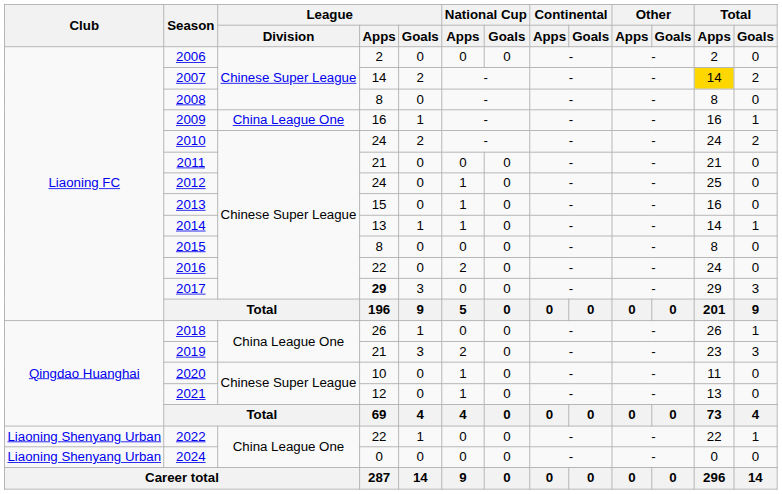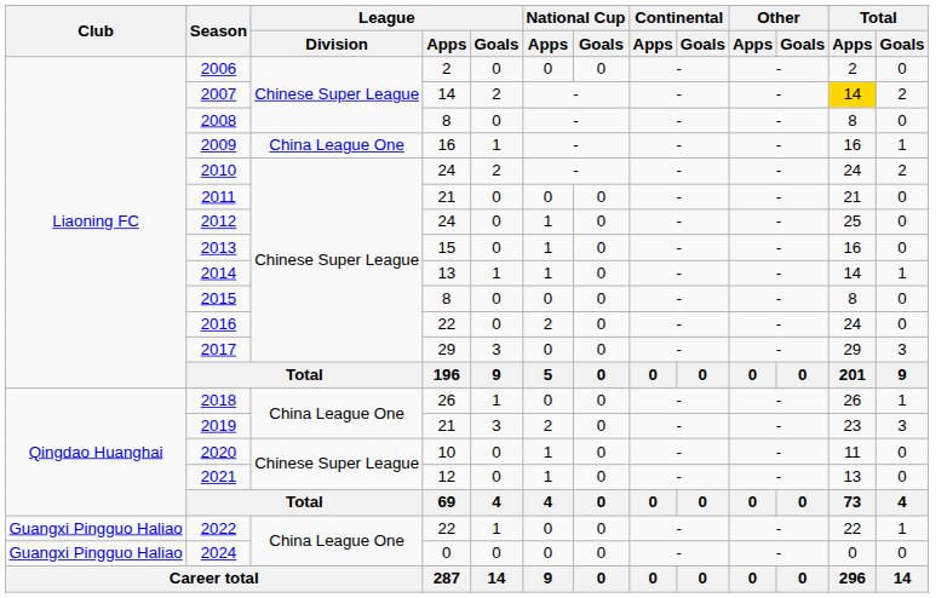 <table class="wikitable" style="text-align: center">
 <tr>
 <th rowspan="2">Club</th>
 <th rowspan="2">Season</th>
 <th colspan="3">League</th>
 <th colspan="2">National Cup</th>
 <th colspan="2">Continental</th>
 <th colspan="2">Other</th>
 <th colspan="2">Total</th>
 </tr>
 <tr>
 <th>Division</th>
 <th>Apps</th>
 <th>Goals</th>
 <th>Apps</th>
 <th>Goals</th>
 <th>Apps</th>
 <th>Goals</th>
 <th>Apps</th>
 <th>Goals</th>
 <th>Apps</th>
 <th>Goals</th>
 </tr>
 <tr>
 <td rowspan=13><a href='#'>Liaoning FC</a></td>
 <td><a href='#'>2006</a></td>
 <td rowspan=3><a href='#'>Chinese Super League</a></td>
 <td>2</td>
 <td>0</td>
 <td>0</td>
 <td>0</td>
 <td colspan="2">-</td>
 <td colspan="2">-</td>
 <td>2</td>
 <td>0</td>
 </tr>
 <tr>
 <td><a href='#'>2007</a></td>
 <td>14</td>
 <td>2</td>
 <td colspan="2">-</td>
 <td colspan="2">-</td>
 <td colspan="2">-</td>
 <td style="background: gold;">14</td>
 <td>2</td>
 </tr>
 <tr>
 <td><a href='#'>2008</a></td>
 <td>8</td>
 <td>0</td>
 <td colspan="2">-</td>
 <td colspan="2">-</td>
 <td colspan="2">-</td>
 <td>8</td>
 <td>0</td>
 </tr>
 <tr>
 <td><a href='#'>2009</a></td>
 <td><a href='#'>China League One</a></td>
 <td>16</td>
 <td>1</td>
 <td colspan="2">-</td>
 <td colspan="2">-</td>
 <td colspan="2">-</td>
 <td>16</td>
 <td>1</td>
 </tr>
 <tr>
 <td><a href='#'>2010</a></td>
 <td rowspan=8>Chinese Super League</td>
 <td>24</td>
 <td>2</td>
 <td colspan="2">-</td>
 <td colspan="2">-</td>
 <td colspan="2">-</td>
 <td>24</td>
 <td>2</td>
 </tr>
 <tr>
 <td><a href='#'>2011</a></td>
 <td>21</td>
 <td>0</td>
 <td>0</td>
 <td>0</td>
 <td colspan="2">-</td>
 <td colspan="2">-</td>
 <td>21</td>
 <td>0</td>
 </tr>
 <tr>
 <td><a href='#'>2012</a></td>
 <td>24</td>
 <td>0</td>
 <td>1</td>
 <td>0</td>
 <td colspan="2">-</td>
 <td colspan="2">-</td>
 <td>25</td>
 <td>0</td>
 </tr>
 <tr>
 <td><a href='#'>2013</a></td>
 <td>15</td>
 <td>0</td>
 <td>1</td>
 <td>0</td>
 <td colspan="2">-</td>
 <td colspan="2">-</td>
 <td>16</td>
 <td>0</td>
 </tr>
 <tr>
 <td><a href='#'>2014</a></td>
 <td>13</td>
 <td>1</td>
 <td>1</td>
 <td>0</td>
 <td colspan="2">-</td>
 <td colspan="2">-</td>
 <td>14</td>
 <td>1</td>
 </tr>
 <tr>
 <td><a href='#'>2015</a></td>
 <td>8</td>
 <td>0</td>
 <td>0</td>
 <td>0</td>
 <td colspan="2">-</td>
 <td colspan="2">-</td>
 <td>8</td>
 <td>0</td>
 </tr>
 <tr>
 <td><a href='#'>2016</a></td>
 <td>22</td>
 <td>0</td>
 <td>2</td>
 <td>0</td>
 <td colspan="2">-</td>
 <td colspan="2">-</td>
 <td>24</td>
 <td>0</td>
 </tr>
 <tr>
 <td><a href='#'>2017</a></td>
-<td><strong>29</strong></td>
+<td>29</td>
 <td>3</td>
 <td>0</td>
 <td>0</td>
 <td colspan="2">-</td>
 <td colspan="2">-</td>
 <td>29</td>
 <td>3</td>
 </tr>
 <tr>
 <th colspan=2>Total</th>
 <th>196</th>
 <th>9</th>
 <th>5</th>
 <th>0</th>
 <th>0</th>
 <th>0</th>
 <th>0</th>
 <th>0</th>
 <th>201</th>
 <th>9</th>
 </tr>
 <tr>
 <td rowspan=5><a href='#'>Qingdao Huanghai</a></td>
 <td><a href='#'>2018</a></td>
 <td rowspan=2>China League One</td>
 <td>26</td>
 <td>1</td>
 <td>0</td>
 <td>0</td>
 <td colspan="2">-</td>
 <td colspan="2">-</td>
 <td>26</td>
 <td>1</td>
 </tr>
 <tr>
 <td><a href='#'>2019</a></td>
 <td>21</td>
 <td>3</td>
 <td>2</td>
 <td>0</td>
 <td colspan="2">-</td>
 <td colspan="2">-</td>
 <td>23</td>
 <td>3</td>
 </tr>
 <tr>
 <td><a href='#'>2020</a></td>
 <td rowspan=2>Chinese Super League</td>
 <td>10</td>
 <td>0</td>
 <td>1</td>
 <td>0</td>
 <td colspan="2">-</td>
 <td colspan="2">-</td>
 <td>11</td>
 <td>0</td>
 </tr>
 <tr>
 <td><a href='#'>2021</a></td>
 <td>12</td>
 <td>0</td>
 <td>1</td>
 <td>0</td>
 <td colspan="2">-</td>
 <td colspan="2">-</td>
 <td>13</td>
 <td>0</td>
 </tr>
 <tr>
 <th colspan=2>Total</th>
 <th>69</th>
 <th>4</th>
 <th>4</th>
 <th>0</th>
 <th>0</th>
 <th>0</th>
 <th>0</th>
 <th>0</th>
 <th>73</th>
 <th>4</th>
 </tr>
 <tr>
-<td><a href='#'>Liaoning Shenyang Urban</a></td>
+<td><a href='#'>Guangxi Pingguo Haliao</a></td>
 <td><a href='#'>2022</a></td>
 <td rowspan=2>China League One</td>
 <td>22</td>
 <td>1</td>
 <td>0</td>
 <td>0</td>
 <td colspan="2">-</td>
 <td colspan="2">-</td>
 <td>22</td>
 <td>1</td>
 </tr>
 <tr>
-<td><a href='#'>Liaoning Shenyang Urban</a></td>
+<td><a href='#'>Guangxi Pingguo Haliao</a></td>
 <td><a href='#'>2024</a></td>
 <td>0</td>
 <td>0</td>
 <td>0</td>
 <td>0</td>
 <td colspan="2">-</td>
 <td colspan="2">-</td>
 <td>0</td>
 <td>0</td>
 </tr>
 <tr>
 <th colspan=3>Career total</th>
 <th>287</th>
 <th>14</th>
 <th>9</th>
 <th>0</th>
 <th>0</th>
 <th>0</th>
 <th>0</th>
 <th>0</th>
 <th>296</th>
 <th>14</th>
 </tr>
 </table>
